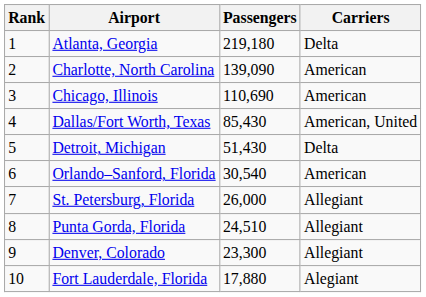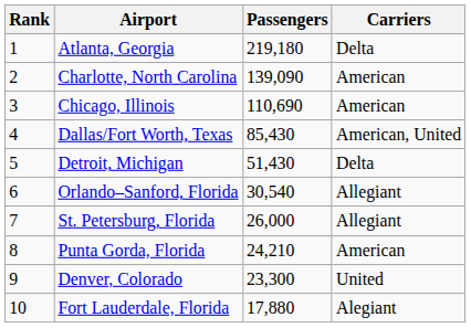 <table class="wikitable sortable" style="font-size: 95%" width= align=>
 <tr>
 <th>Rank</th>
 <th>Airport</th>
 <th>Passengers</th>
 <th>Carriers</th>
 </tr>
 <tr>
 <td>1</td>
 <td>  <a href='#'>Atlanta, Georgia</a></td>
 <td>219,180</td>
 <td>Delta</td>
 </tr>
 <tr>
 <td>2</td>
 <td> <a href='#'>Charlotte, North Carolina</a></td>
 <td>139,090</td>
 <td>American</td>
 </tr>
 <tr>
 <td>3</td>
 <td> <a href='#'>Chicago, Illinois</a></td>
 <td>110,690</td>
 <td>American</td>
 </tr>
 <tr>
 <td>4</td>
 <td> <a href='#'>Dallas/Fort Worth, Texas</a></td>
 <td>85,430</td>
 <td>American, United</td>
 </tr>
 <tr>
 <td>5</td>
 <td> <a href='#'>Detroit, Michigan</a></td>
 <td>51,430</td>
 <td>Delta</td>
 </tr>
 <tr>
 <td>6</td>
 <td> <a href='#'>Orlando–Sanford, Florida</a></td>
 <td>30,540</td>
-<td>American</td>
+<td>Allegiant</td>
 </tr>
 <tr>
 <td>7</td>
 <td> <a href='#'>St. Petersburg, Florida</a></td>
 <td>26,000</td>
 <td>Allegiant</td>
 </tr>
 <tr>
 <td>8</td>
 <td> <a href='#'>Punta Gorda, Florida</a></td>
-<td>24,510</td>
-<td>Allegiant</td>
+<td>24,210</td>
+<td>American</td>
 </tr>
 <tr>
 <td>9</td>
 <td> <a href='#'>Denver, Colorado</a></td>
 <td>23,300</td>
-<td>Allegiant</td>
+<td>United</td>
 </tr>
 <tr>
 <td>10</td>
 <td> <a href='#'>Fort Lauderdale, Florida</a></td>
 <td>17,880</td>
 <td>Alegiant</td>
 </tr>
 </table>
